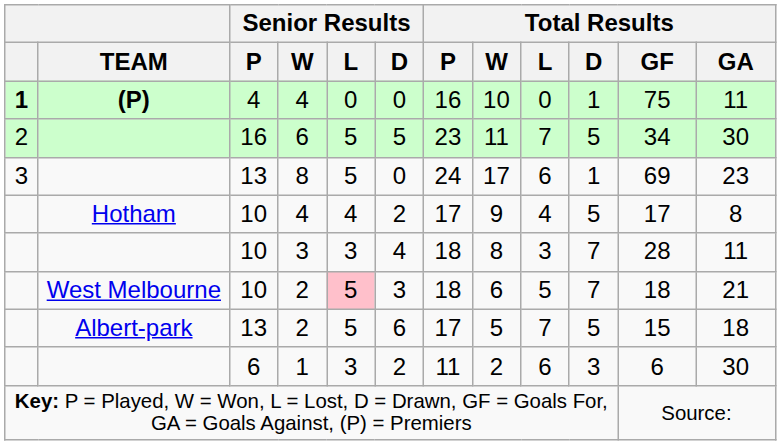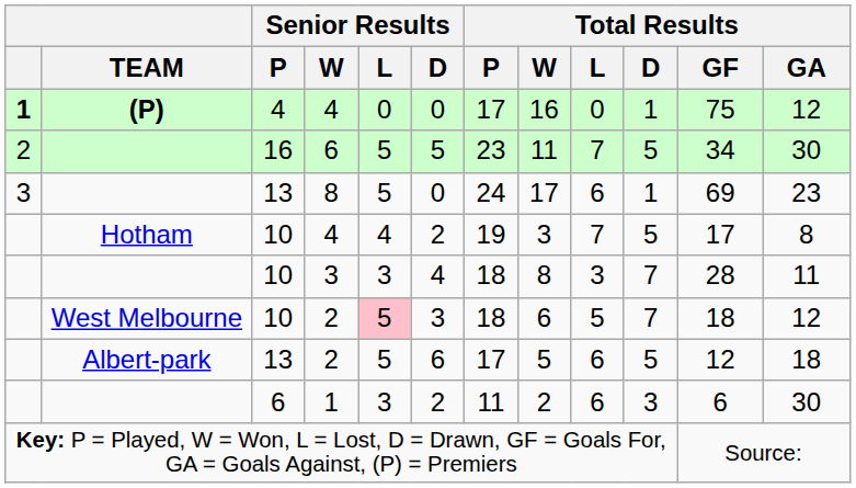 <table class="wikitable" style="text-align: center;">
 <tr>
 <th colspan="2"></th>
 <th colspan="4">Senior Results</th>
 <th colspan="6">Total Results</th>
 </tr>
 <tr>
 <th width="15"></th>
 <th width="120">TEAM</th>
 <th width="25">P</th>
 <th width="25">W</th>
 <th width="25">L</th>
 <th width="25">D</th>
 <th width="25">P</th>
 <th width="25">W</th>
 <th width="25">L</th>
 <th width="25">D</th>
 <th width="45">GF</th>
 <th width="45">GA</th>
 </tr>
 <tr style="background: #CCFFCC;">
 <td><strong>1</strong></td>
 <td><strong> (P)</strong></td>
 <td>4</td>
 <td>4</td>
 <td>0</td>
 <td>0</td>
+<td>17</td>
 <td>16</td>
-<td>10</td>
 <td>0</td>
 <td>1</td>
 <td>75</td>
-<td>11</td>
+<td>12</td>
 </tr>
 <tr style="background: #CCFFCC;">
 <td>2</td>
 <td></td>
 <td>16</td>
 <td>6</td>
 <td>5</td>
 <td>5</td>
 <td>23</td>
 <td>11</td>
 <td>7</td>
 <td>5</td>
 <td>34</td>
 <td>30</td>
 </tr>
 <tr>
 <td>3</td>
 <td></td>
 <td>13</td>
 <td>8</td>
 <td>5</td>
 <td>0</td>
 <td>24</td>
 <td>17</td>
 <td>6</td>
 <td>1</td>
 <td>69</td>
 <td>23</td>
 </tr>
 <tr>
 <td></td>
 <td><a href='#'>Hotham</a></td>
 <td>10</td>
 <td>4</td>
 <td>4</td>
 <td>2</td>
-<td>17</td>
-<td>9</td>
-<td>4</td>
+<td>19</td>
+<td>3</td>
+<td>7</td>
 <td>5</td>
 <td>17</td>
 <td>8</td>
 </tr>
 <tr>
 <td></td>
 <td></td>
 <td>10</td>
 <td>3</td>
 <td>3</td>
 <td>4</td>
 <td>18</td>
 <td>8</td>
 <td>3</td>
 <td>7</td>
 <td>28</td>
 <td>11</td>
 </tr>
 <tr>
 <td></td>
 <td><a href='#'>West Melbourne</a></td>
 <td>10</td>
 <td>2</td>
 <td style="background: pink;">5</td>
 <td>3</td>
 <td>18</td>
 <td>6</td>
 <td>5</td>
 <td>7</td>
 <td>18</td>
-<td>21</td>
+<td>12</td>
 </tr>
 <tr>
 <td></td>
 <td><a href='#'>Albert-park</a></td>
 <td>13</td>
 <td>2</td>
 <td>5</td>
 <td>6</td>
 <td>17</td>
 <td>5</td>
-<td>7</td>
+<td>6</td>
 <td>5</td>
-<td>15</td>
+<td>12</td>
 <td>18</td>
 </tr>
 <tr>
 <td></td>
 <td></td>
 <td>6</td>
 <td>1</td>
 <td>3</td>
 <td>2</td>
 <td>11</td>
 <td>2</td>
 <td>6</td>
 <td>3</td>
 <td>6</td>
 <td>30</td>
 </tr>
 <tr style="font-size: 85%;">
 <td colspan="10"><strong>Key:</strong> P = Played, W = Won, L = Lost, D = Drawn, GF = Goals For, GA = Goals Against, (P) = Premiers</td>
 <td colspan="2">Source:</td>
 </tr>
 </table>
